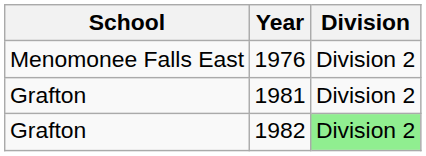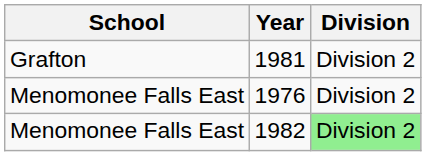 <table class="wikitable">
 <tr>
 <th>School</th>
 <th>Year</th>
 <th>Division</th>
 </tr>
 <tr>
+<td>Grafton</td>
+<td>1981</td>
+<td>Division 2</td>
+</tr>
+<tr>
 <td>Menomonee Falls East</td>
 <td>1976</td>
 <td>Division 2</td>
 </tr>
 <tr>
-<td>Grafton</td>
-<td>1981</td>
-<td>Division 2</td>
-</tr>
-<tr>
-<td>Grafton</td>
+<td>Menomonee Falls East</td>
 <td>1982</td>
 <td style="background: lightgreen;">Division 2</td>
 </tr>
 </table>
